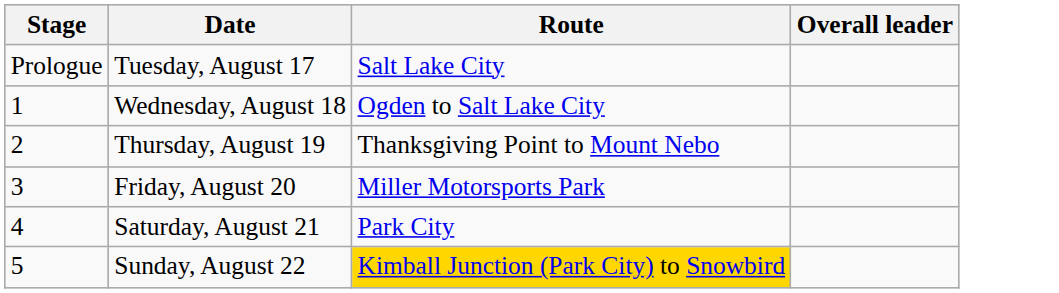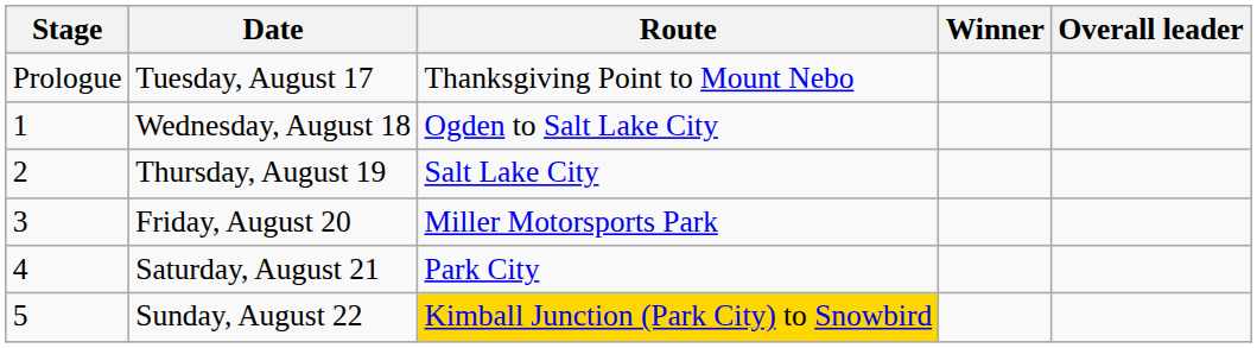 <table class="wikitable">
 <tr>
 <th>Stage</th>
 <th>Date</th>
 <th>Route</th>
+<th>Winner</th>
 <th>Overall leader</th>
 </tr>
 <tr>
 <td>Prologue</td>
 <td>Tuesday, August 17</td>
-<td><a href='#'>Salt Lake City</a></td>
+<td>Thanksgiving Point to  <a href='#'>Mount Nebo</a></td>
+<td></td>
 <td></td>
 </tr>
 <tr>
 <td>1</td>
 <td>Wednesday, August 18</td>
 <td><a href='#'>Ogden</a> to <a href='#'>Salt Lake City</a></td>
 <td></td>
+<td></td>
 </tr>
 <tr>
 <td>2</td>
 <td>Thursday, August 19</td>
-<td>Thanksgiving Point to  <a href='#'>Mount Nebo</a></td>
+<td><a href='#'>Salt Lake City</a></td>
+<td></td>
 <td></td>
 </tr>
 <tr>
 <td>3</td>
 <td>Friday, August 20</td>
 <td><a href='#'>Miller Motorsports Park</a></td>
 <td></td>
+<td></td>
 </tr>
 <tr>
 <td>4</td>
 <td>Saturday, August 21</td>
 <td><a href='#'>Park City</a></td>
+<td></td>
 <td></td>
 </tr>
 <tr>
 <td>5</td>
 <td>Sunday, August 22</td>
 <td style="background: gold;"><a href='#'>Kimball Junction (Park City)</a> to <a href='#'>Snowbird</a></td>
 <td></td>
+<td></td>
 </tr>
 </table>
